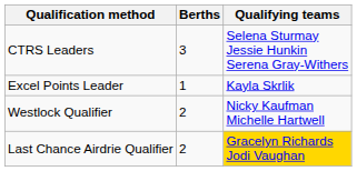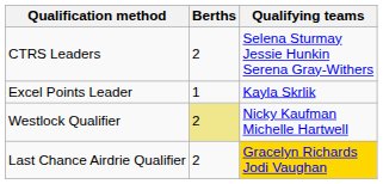 <table class="wikitable">
 <tr>
 <th scope="col">Qualification method</th>
 <th scope="col">Berths</th>
 <th scope="col">Qualifying teams</th>
 </tr>
 <tr>
 <td>CTRS Leaders</td>
-<td>3</td>
+<td>2</td>
 <td><a href='#'>Selena Sturmay</a> <br> <a href='#'>Jessie Hunkin</a> <br> <a href='#'>Serena Gray-Withers</a></td>
 </tr>
 <tr>
 <td>Excel Points Leader</td>
 <td>1</td>
 <td><a href='#'>Kayla Skrlik</a></td>
 </tr>
 <tr>
 <td>Westlock Qualifier</td>
-<td>2</td>
+<td style="background: khaki;">2</td>
 <td><a href='#'>Nicky Kaufman</a> <br> <a href='#'>Michelle Hartwell</a></td>
 </tr>
 <tr>
 <td>Last Chance Airdrie Qualifier</td>
 <td>2</td>
 <td style="background: gold;"><a href='#'>Gracelyn Richards</a> <br> <a href='#'>Jodi Vaughan</a></td>
 </tr>
 </table>
